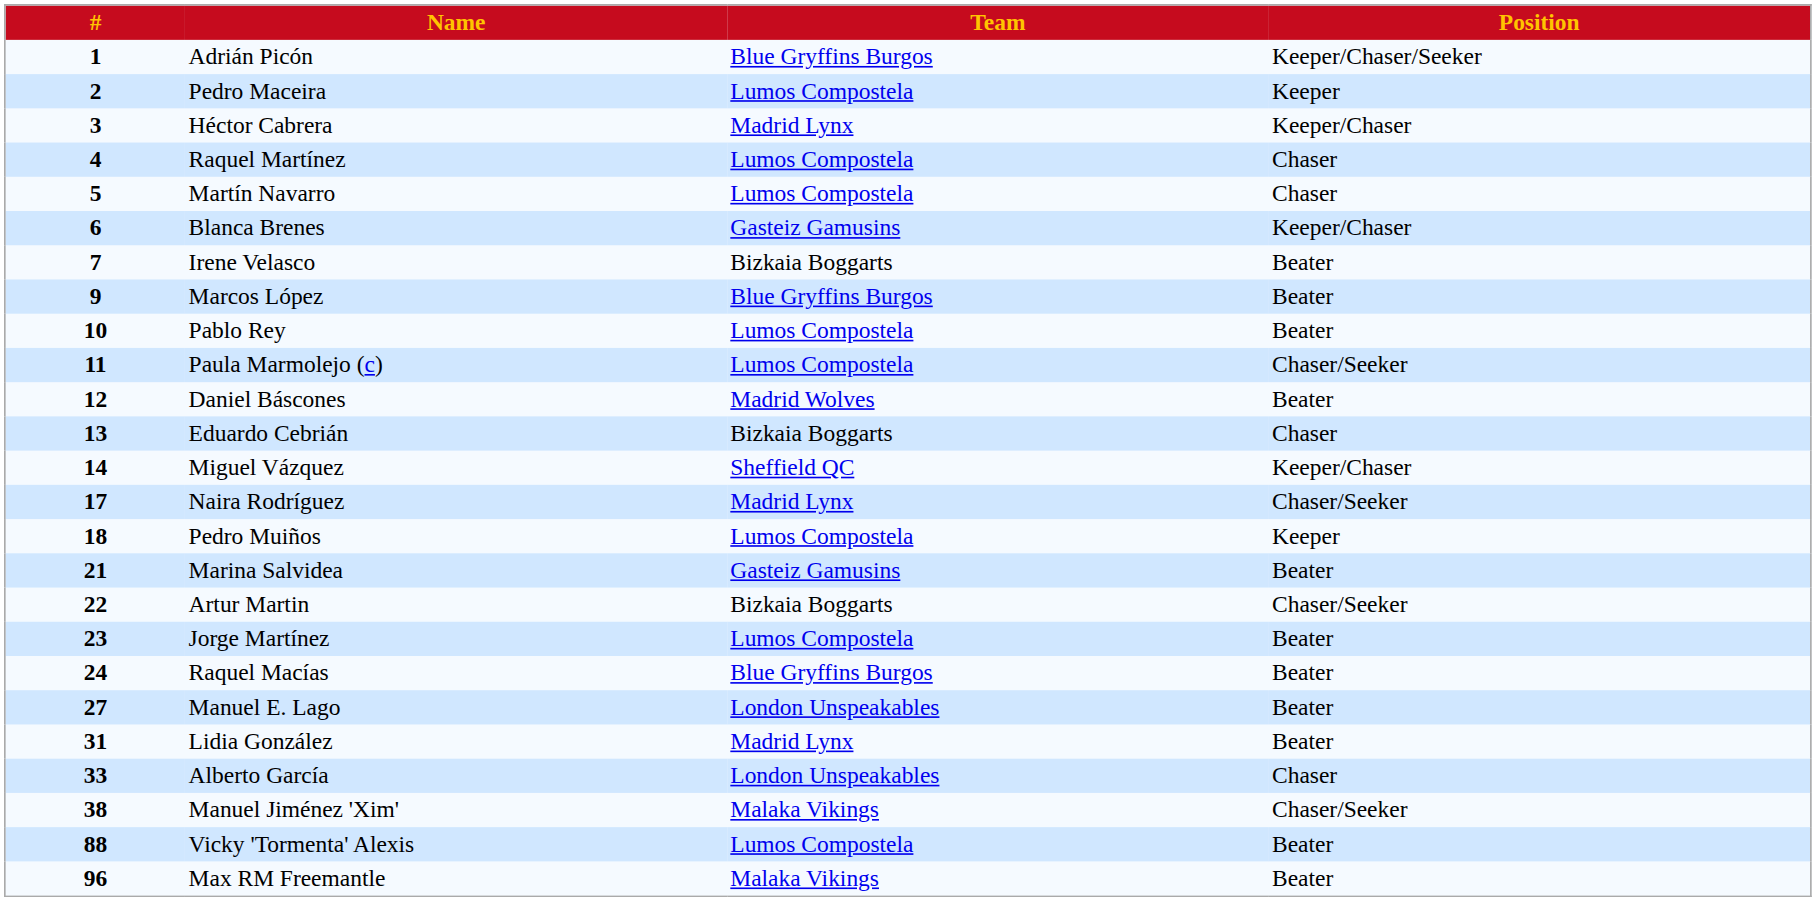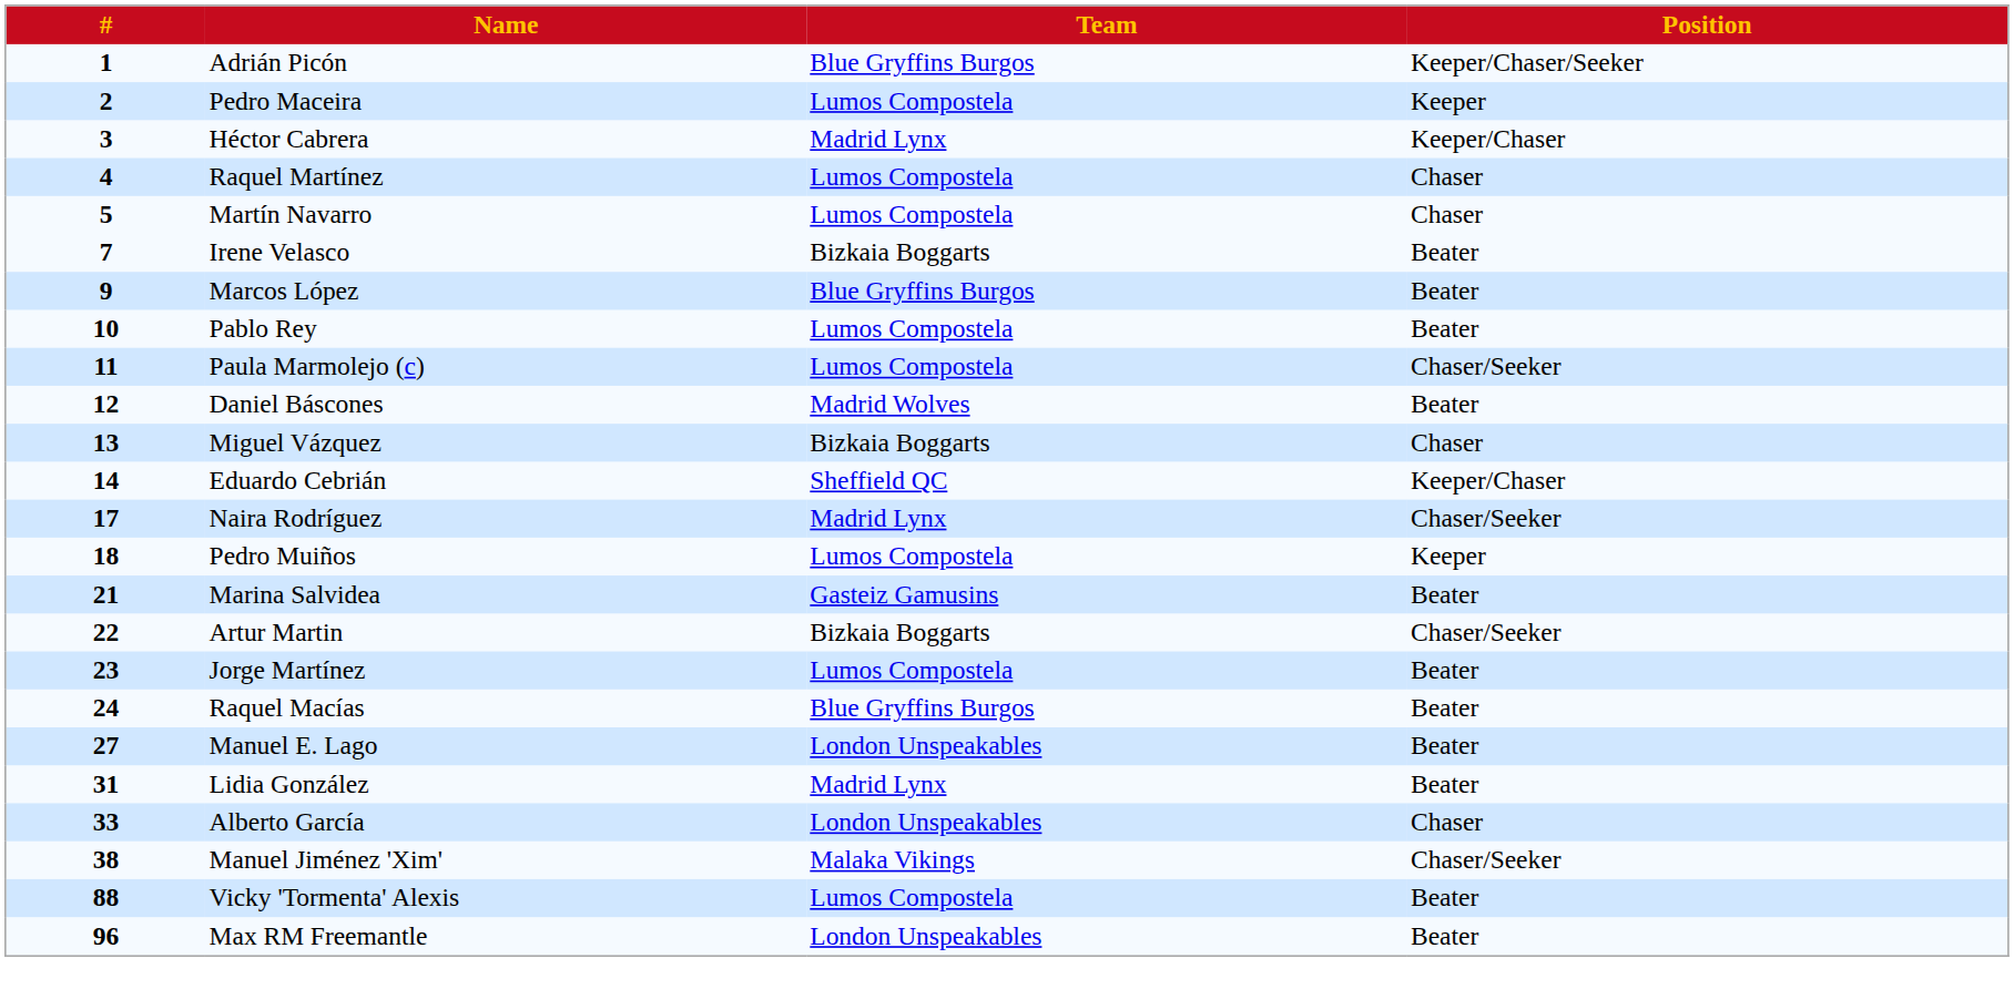 <table align=left cellpadding="2" cellspacing="0" style="background: #f5faff; border: 1px #aaa solid; border-collapse: collapse; font-size: 90%;" width=70%>
 <tr>
 <th bgcolor=#c60b1e style="color:#ffc400;" width=10%>#</th>
 <th bgcolor=#c60b1e style="color:#ffc400;" width=30%>Name</th>
 <th bgcolor=#c60b1e style="color:#ffc400;" width=30%>Team</th>
 <th bgcolor=#c60b1e style="color:#ffc400;" width=30%>Position</th>
 </tr>
 <tr>
 <th>1</th>
 <td> Adrián Picón</td>
 <td> <a href='#'>Blue Gryffins Burgos</a></td>
 <td>Keeper/Chaser/Seeker</td>
 </tr>
 <tr bgcolor=#D0E7FF>
 <th>2</th>
 <td> Pedro Maceira</td>
 <td> <a href='#'>Lumos Compostela</a></td>
 <td>Keeper</td>
 </tr>
 <tr>
 <th>3</th>
 <td> Héctor Cabrera</td>
 <td> <a href='#'>Madrid Lynx</a></td>
 <td>Keeper/Chaser</td>
 </tr>
 <tr bgcolor=#D0E7FF>
 <th>4</th>
 <td> Raquel Martínez</td>
 <td> <a href='#'>Lumos Compostela</a></td>
 <td>Chaser</td>
 </tr>
 <tr>
 <th>5</th>
 <td> Martín Navarro</td>
 <td> <a href='#'>Lumos Compostela</a></td>
 <td>Chaser</td>
 </tr>
-<tr bgcolor=#D0E7FF>
-<th>6</th>
-<td> Blanca Brenes</td>
-<td> <a href='#'>Gasteiz Gamusins</a></td>
-<td>Keeper/Chaser</td>
-</tr>
 <tr>
 <th>7</th>
 <td> Irene Velasco</td>
 <td> Bizkaia Boggarts</td>
 <td>Beater</td>
 </tr>
 <tr bgcolor=#D0E7FF>
 <th>9</th>
 <td> Marcos López</td>
 <td> <a href='#'>Blue Gryffins Burgos</a></td>
 <td>Beater</td>
 </tr>
 <tr>
 <th>10</th>
 <td> Pablo Rey</td>
 <td> <a href='#'>Lumos Compostela</a></td>
 <td>Beater</td>
 </tr>
 <tr bgcolor=#D0E7FF>
 <th>11</th>
 <td> Paula Marmolejo (<a href='#'>c</a>)</td>
 <td> <a href='#'>Lumos Compostela</a></td>
 <td>Chaser/Seeker</td>
 </tr>
 <tr>
 <th>12</th>
 <td> Daniel Báscones</td>
 <td> <a href='#'>Madrid Wolves</a></td>
 <td>Beater</td>
 </tr>
 <tr bgcolor=#D0E7FF>
 <th>13</th>
-<td> Eduardo Cebrián</td>
+<td> Miguel Vázquez</td>
 <td> Bizkaia Boggarts</td>
 <td>Chaser</td>
 </tr>
 <tr>
 <th>14</th>
-<td> Miguel Vázquez</td>
+<td> Eduardo Cebrián</td>
 <td> <a href='#'>Sheffield QC</a></td>
 <td>Keeper/Chaser</td>
 </tr>
 <tr bgcolor=#D0E7FF>
 <th>17</th>
 <td> Naira Rodríguez</td>
 <td> <a href='#'>Madrid Lynx</a></td>
 <td>Chaser/Seeker</td>
 </tr>
 <tr>
 <th>18</th>
 <td> Pedro Muiños</td>
 <td> <a href='#'>Lumos Compostela</a></td>
 <td>Keeper</td>
 </tr>
 <tr bgcolor=#D0E7FF>
 <th>21</th>
 <td> Marina Salvidea</td>
 <td> <a href='#'>Gasteiz Gamusins</a></td>
 <td>Beater</td>
 </tr>
 <tr>
 <th>22</th>
 <td> Artur Martin</td>
 <td> Bizkaia Boggarts</td>
 <td>Chaser/Seeker</td>
 </tr>
 <tr bgcolor=#D0E7FF>
 <th>23</th>
 <td> Jorge Martínez</td>
 <td> <a href='#'>Lumos Compostela</a></td>
 <td>Beater</td>
 </tr>
 <tr>
 <th>24</th>
 <td> Raquel Macías</td>
 <td> <a href='#'>Blue Gryffins Burgos</a></td>
 <td>Beater</td>
 </tr>
 <tr bgcolor=#D0E7FF>
 <th>27</th>
 <td> Manuel E. Lago</td>
 <td> <a href='#'>London Unspeakables</a></td>
 <td>Beater</td>
 </tr>
 <tr>
 <th>31</th>
 <td> Lidia González</td>
 <td> <a href='#'>Madrid Lynx</a></td>
 <td>Beater</td>
 </tr>
 <tr bgcolor=#D0E7FF>
 <th>33</th>
 <td> Alberto García</td>
 <td> <a href='#'>London Unspeakables</a></td>
 <td>Chaser</td>
 </tr>
 <tr>
 <th>38</th>
 <td> Manuel Jiménez 'Xim'</td>
 <td> <a href='#'>Malaka Vikings</a></td>
 <td>Chaser/Seeker</td>
 </tr>
 <tr bgcolor=#D0E7FF>
 <th>88</th>
 <td> Vicky 'Tormenta' Alexis</td>
 <td> <a href='#'>Lumos Compostela</a></td>
 <td>Beater</td>
 </tr>
 <tr>
 <th>96</th>
 <td> Max RM Freemantle</td>
-<td> <a href='#'>Malaka Vikings</a></td>
+<td> <a href='#'>London Unspeakables</a></td>
 <td>Beater</td>
 </tr>
 </table>
